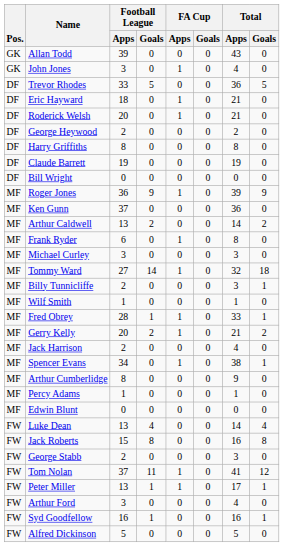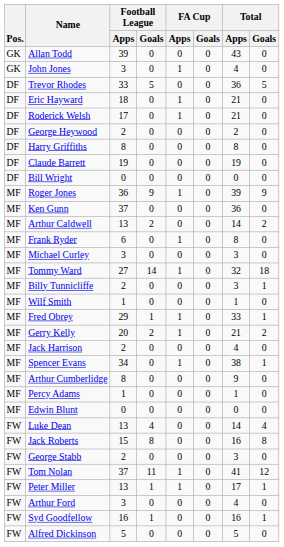 <table class="wikitable" style="text-align:center">
 <tr>
 <th rowspan="2" style="vertical-align:bottom;">Pos.</th>
 <th rowspan="2">Name</th>
 <th colspan="2" style="width:85px;">Football League</th>
 <th colspan="2" style="width:85px;">FA Cup</th>
 <th colspan="2" style="width:85px;">Total</th>
 </tr>
 <tr>
 <th>Apps</th>
 <th>Goals</th>
 <th>Apps</th>
 <th>Goals</th>
 <th>Apps</th>
 <th>Goals</th>
 </tr>
 <tr>
 <td align="left">GK</td>
 <td align="left"> <a href='#'>Allan Todd</a></td>
 <td>39</td>
 <td>0</td>
 <td>0</td>
 <td>0</td>
 <td>43</td>
 <td>0</td>
 </tr>
 <tr>
 <td align="left">GK</td>
 <td align="left"> <a href='#'>John Jones</a></td>
 <td>3</td>
 <td>0</td>
 <td>1</td>
 <td>0</td>
 <td>4</td>
 <td>0</td>
 </tr>
 <tr>
 <td align="left">DF</td>
 <td align="left"> <a href='#'>Trevor Rhodes</a></td>
 <td>33</td>
 <td>5</td>
 <td>0</td>
 <td>0</td>
 <td>36</td>
 <td>5</td>
 </tr>
 <tr>
 <td align="left">DF</td>
 <td align="left"> <a href='#'>Eric Hayward</a></td>
 <td>18</td>
 <td>0</td>
 <td>1</td>
 <td>0</td>
 <td>21</td>
 <td>0</td>
 </tr>
 <tr>
 <td align="left">DF</td>
 <td align="left"> <a href='#'>Roderick Welsh</a></td>
-<td>20</td>
+<td>17</td>
 <td>0</td>
 <td>1</td>
 <td>0</td>
 <td>21</td>
 <td>0</td>
 </tr>
 <tr>
 <td align="left">DF</td>
 <td align="left"> <a href='#'>George Heywood</a></td>
 <td>2</td>
 <td>0</td>
 <td>0</td>
 <td>0</td>
 <td>2</td>
 <td>0</td>
 </tr>
 <tr>
 <td align="left">DF</td>
 <td align="left"> <a href='#'>Harry Griffiths</a></td>
 <td>8</td>
 <td>0</td>
 <td>0</td>
 <td>0</td>
 <td>8</td>
 <td>0</td>
 </tr>
 <tr>
 <td align="left">DF</td>
 <td align="left"> <a href='#'>Claude Barrett</a></td>
 <td>19</td>
 <td>0</td>
 <td>0</td>
 <td>0</td>
 <td>19</td>
 <td>0</td>
 </tr>
 <tr>
 <td align="left">DF</td>
 <td align="left"> <a href='#'>Bill Wright</a></td>
 <td>0</td>
 <td>0</td>
 <td>0</td>
 <td>0</td>
 <td>0</td>
 <td>0</td>
 </tr>
 <tr>
 <td align="left">MF</td>
 <td align="left"> <a href='#'>Roger Jones</a></td>
 <td>36</td>
 <td>9</td>
 <td>1</td>
 <td>0</td>
 <td>39</td>
 <td>9</td>
 </tr>
 <tr>
 <td align="left">MF</td>
 <td align="left"> <a href='#'>Ken Gunn</a></td>
 <td>37</td>
 <td>0</td>
 <td>0</td>
 <td>0</td>
 <td>36</td>
 <td>0</td>
 </tr>
 <tr>
 <td align="left">MF</td>
 <td align="left"> <a href='#'>Arthur Caldwell</a></td>
 <td>13</td>
 <td>2</td>
 <td>0</td>
 <td>0</td>
 <td>14</td>
 <td>2</td>
 </tr>
 <tr>
 <td align="left">MF</td>
 <td align="left"> <a href='#'>Frank Ryder</a></td>
 <td>6</td>
 <td>0</td>
 <td>1</td>
 <td>0</td>
 <td>8</td>
 <td>0</td>
 </tr>
 <tr>
 <td align="left">MF</td>
 <td align="left"> <a href='#'>Michael Curley</a></td>
 <td>3</td>
 <td>0</td>
 <td>0</td>
 <td>0</td>
 <td>3</td>
 <td>0</td>
 </tr>
 <tr>
 <td align="left">MF</td>
 <td align="left"> <a href='#'>Tommy Ward</a></td>
 <td>27</td>
 <td>14</td>
 <td>1</td>
 <td>0</td>
 <td>32</td>
 <td>18</td>
 </tr>
 <tr>
 <td align="left">MF</td>
 <td align="left"> <a href='#'>Billy Tunnicliffe</a></td>
 <td>2</td>
 <td>0</td>
 <td>0</td>
 <td>0</td>
 <td>3</td>
 <td>1</td>
 </tr>
 <tr>
 <td align="left">MF</td>
 <td align="left"> <a href='#'>Wilf Smith</a></td>
 <td>1</td>
 <td>0</td>
 <td>0</td>
 <td>0</td>
 <td>1</td>
 <td>0</td>
 </tr>
 <tr>
 <td align="left">MF</td>
 <td align="left"> <a href='#'>Fred Obrey</a></td>
-<td>28</td>
+<td>29</td>
 <td>1</td>
 <td>1</td>
 <td>0</td>
 <td>33</td>
 <td>1</td>
 </tr>
 <tr>
 <td align="left">MF</td>
 <td align="left"> <a href='#'>Gerry Kelly</a></td>
 <td>20</td>
 <td>2</td>
 <td>1</td>
 <td>0</td>
 <td>21</td>
 <td>2</td>
 </tr>
 <tr>
 <td align="left">MF</td>
 <td align="left"> <a href='#'>Jack Harrison</a></td>
 <td>2</td>
 <td>0</td>
 <td>0</td>
 <td>0</td>
 <td>4</td>
 <td>0</td>
 </tr>
 <tr>
 <td align="left">MF</td>
 <td align="left"> <a href='#'>Spencer Evans</a></td>
 <td>34</td>
 <td>0</td>
 <td>1</td>
 <td>0</td>
 <td>38</td>
 <td>1</td>
 </tr>
 <tr>
 <td align="left">MF</td>
 <td align="left"> <a href='#'>Arthur Cumberlidge</a></td>
 <td>8</td>
 <td>0</td>
 <td>0</td>
 <td>0</td>
 <td>9</td>
 <td>0</td>
 </tr>
 <tr>
 <td align="left">MF</td>
 <td align="left"> <a href='#'>Percy Adams</a></td>
 <td>1</td>
 <td>0</td>
 <td>0</td>
 <td>0</td>
 <td>1</td>
 <td>0</td>
 </tr>
 <tr>
 <td align="left">MF</td>
 <td align="left"> <a href='#'>Edwin Blunt</a></td>
 <td>0</td>
 <td>0</td>
 <td>0</td>
 <td>0</td>
 <td>0</td>
 <td>0</td>
 </tr>
 <tr>
 <td align="left">FW</td>
 <td align="left"> <a href='#'>Luke Dean</a></td>
 <td>13</td>
 <td>4</td>
 <td>0</td>
 <td>0</td>
 <td>14</td>
 <td>4</td>
 </tr>
 <tr>
 <td align="left">FW</td>
 <td align="left"> <a href='#'>Jack Roberts</a></td>
 <td>15</td>
 <td>8</td>
 <td>0</td>
 <td>0</td>
 <td>16</td>
 <td>8</td>
 </tr>
 <tr>
 <td align="left">FW</td>
 <td align="left"> <a href='#'>George Stabb</a></td>
 <td>2</td>
 <td>0</td>
 <td>0</td>
 <td>0</td>
 <td>3</td>
 <td>0</td>
 </tr>
 <tr>
 <td align="left">FW</td>
 <td align="left"> <a href='#'>Tom Nolan</a></td>
 <td>37</td>
 <td>11</td>
 <td>1</td>
 <td>0</td>
 <td>41</td>
 <td>12</td>
 </tr>
 <tr>
 <td align="left">FW</td>
 <td align="left"> <a href='#'>Peter Miller</a></td>
 <td>13</td>
 <td>1</td>
 <td>1</td>
 <td>0</td>
 <td>17</td>
 <td>1</td>
 </tr>
 <tr>
 <td align="left">FW</td>
 <td align="left"> <a href='#'>Arthur Ford</a></td>
 <td>3</td>
 <td>0</td>
 <td>0</td>
 <td>0</td>
 <td>4</td>
 <td>0</td>
 </tr>
 <tr>
 <td align="left">FW</td>
 <td align="left"> <a href='#'>Syd Goodfellow</a></td>
 <td>16</td>
 <td>1</td>
 <td>0</td>
 <td>0</td>
 <td>16</td>
 <td>1</td>
 </tr>
 <tr>
 <td align="left">FW</td>
 <td align="left"> <a href='#'>Alfred Dickinson</a></td>
 <td>5</td>
 <td>0</td>
 <td>0</td>
 <td>0</td>
 <td>5</td>
 <td>0</td>
 </tr>
 </table>
